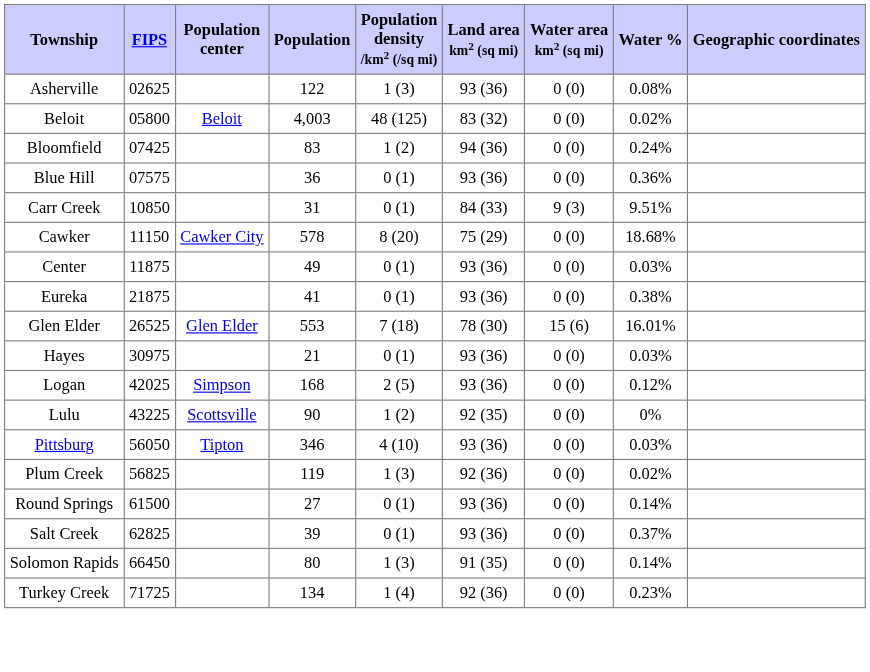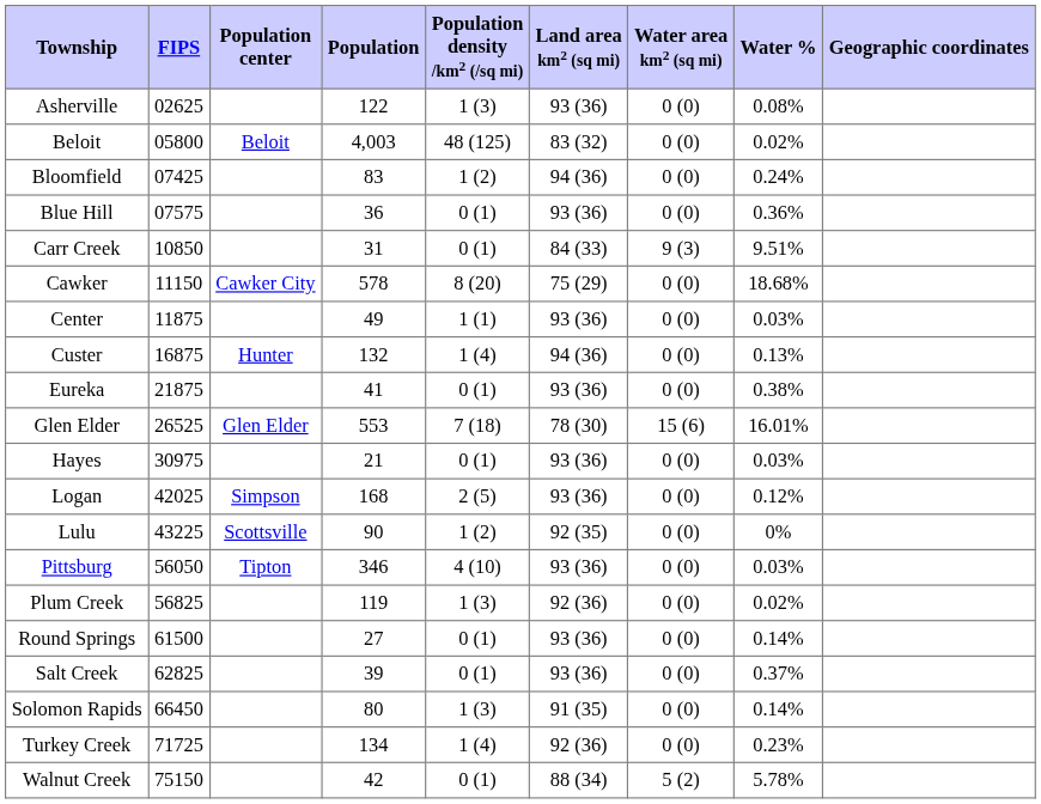 <table class="toccolours" border=1 cellspacing=0 cellpadding=4 style="text-align:center; border-collapse:collapse; font-size:90%;">
 <tr style="background:#ccf;">
 <th>Township</th>
 <th><a href='#'>FIPS</a></th>
 <th>Population<br>center</th>
 <th>Population</th>
 <th>Population<br>density<br><small>/km<sup>2</sup> (/sq mi)</small></th>
 <th>Land area<br><small>km<sup>2</sup> (sq mi)</small></th>
 <th>Water area<br><small>km<sup>2</sup> (sq mi)</small></th>
 <th>Water %</th>
 <th>Geographic coordinates</th>
 </tr>
 <tr>
 <td>Asherville</td>
 <td>02625</td>
 <td></td>
 <td>122</td>
 <td>1 (3)</td>
 <td>93 (36)</td>
 <td>0 (0)</td>
 <td>0.08%</td>
 <td></td>
 </tr>
 <tr>
 <td>Beloit</td>
 <td>05800</td>
 <td><a href='#'>Beloit</a></td>
 <td>4,003</td>
 <td>48 (125)</td>
 <td>83 (32)</td>
 <td>0 (0)</td>
 <td>0.02%</td>
 <td></td>
 </tr>
 <tr>
 <td>Bloomfield</td>
 <td>07425</td>
 <td></td>
 <td>83</td>
 <td>1 (2)</td>
 <td>94 (36)</td>
 <td>0 (0)</td>
 <td>0.24%</td>
 <td></td>
 </tr>
 <tr>
 <td>Blue Hill</td>
 <td>07575</td>
 <td></td>
 <td>36</td>
 <td>0 (1)</td>
 <td>93 (36)</td>
 <td>0 (0)</td>
 <td>0.36%</td>
 <td></td>
 </tr>
 <tr>
 <td>Carr Creek</td>
 <td>10850</td>
 <td></td>
 <td>31</td>
 <td>0 (1)</td>
 <td>84 (33)</td>
 <td>9 (3)</td>
 <td>9.51%</td>
 <td></td>
 </tr>
 <tr>
 <td>Cawker</td>
 <td>11150</td>
 <td><a href='#'>Cawker City</a></td>
 <td>578</td>
 <td>8 (20)</td>
 <td>75 (29)</td>
 <td>0 (0)</td>
 <td>18.68%</td>
 <td></td>
 </tr>
 <tr>
 <td>Center</td>
 <td>11875</td>
 <td></td>
 <td>49</td>
-<td>0 (1)</td>
+<td>1 (1)</td>
 <td>93 (36)</td>
 <td>0 (0)</td>
 <td>0.03%</td>
+<td></td>
+</tr>
+<tr>
+<td>Custer</td>
+<td>16875</td>
+<td><a href='#'>Hunter</a></td>
+<td>132</td>
+<td>1 (4)</td>
+<td>94 (36)</td>
+<td>0 (0)</td>
+<td>0.13%</td>
 <td></td>
 </tr>
 <tr>
 <td>Eureka</td>
 <td>21875</td>
 <td></td>
 <td>41</td>
 <td>0 (1)</td>
 <td>93 (36)</td>
 <td>0 (0)</td>
 <td>0.38%</td>
 <td></td>
 </tr>
 <tr>
 <td>Glen Elder</td>
 <td>26525</td>
 <td><a href='#'>Glen Elder</a></td>
 <td>553</td>
 <td>7 (18)</td>
 <td>78 (30)</td>
 <td>15 (6)</td>
 <td>16.01%</td>
 <td></td>
 </tr>
 <tr>
 <td>Hayes</td>
 <td>30975</td>
 <td></td>
 <td>21</td>
 <td>0 (1)</td>
 <td>93 (36)</td>
 <td>0 (0)</td>
 <td>0.03%</td>
 <td></td>
 </tr>
 <tr>
 <td>Logan</td>
 <td>42025</td>
 <td><a href='#'>Simpson</a></td>
 <td>168</td>
 <td>2 (5)</td>
 <td>93 (36)</td>
 <td>0 (0)</td>
 <td>0.12%</td>
 <td></td>
 </tr>
 <tr>
 <td>Lulu</td>
 <td>43225</td>
 <td><a href='#'>Scottsville</a></td>
 <td>90</td>
 <td>1 (2)</td>
 <td>92 (35)</td>
 <td>0 (0)</td>
 <td>0%</td>
 <td></td>
 </tr>
 <tr>
 <td><a href='#'>Pittsburg</a></td>
 <td>56050</td>
 <td><a href='#'>Tipton</a></td>
 <td>346</td>
 <td>4 (10)</td>
 <td>93 (36)</td>
 <td>0 (0)</td>
 <td>0.03%</td>
 <td></td>
 </tr>
 <tr>
 <td>Plum Creek</td>
 <td>56825</td>
 <td></td>
 <td>119</td>
 <td>1 (3)</td>
 <td>92 (36)</td>
 <td>0 (0)</td>
 <td>0.02%</td>
 <td></td>
 </tr>
 <tr>
 <td>Round Springs</td>
 <td>61500</td>
 <td></td>
 <td>27</td>
 <td>0 (1)</td>
 <td>93 (36)</td>
 <td>0 (0)</td>
 <td>0.14%</td>
 <td></td>
 </tr>
 <tr>
 <td>Salt Creek</td>
 <td>62825</td>
 <td></td>
 <td>39</td>
 <td>0 (1)</td>
 <td>93 (36)</td>
 <td>0 (0)</td>
 <td>0.37%</td>
 <td></td>
 </tr>
 <tr>
 <td>Solomon Rapids</td>
 <td>66450</td>
 <td></td>
 <td>80</td>
 <td>1 (3)</td>
 <td>91 (35)</td>
 <td>0 (0)</td>
 <td>0.14%</td>
 <td></td>
 </tr>
 <tr>
 <td>Turkey Creek</td>
 <td>71725</td>
 <td></td>
 <td>134</td>
 <td>1 (4)</td>
 <td>92 (36)</td>
 <td>0 (0)</td>
 <td>0.23%</td>
 <td></td>
 </tr>
+<tr>
+<td>Walnut Creek</td>
+<td>75150</td>
+<td></td>
+<td>42</td>
+<td>0 (1)</td>
+<td>88 (34)</td>
+<td>5 (2)</td>
+<td>5.78%</td>
+<td></td>
+</tr>
 </table>
